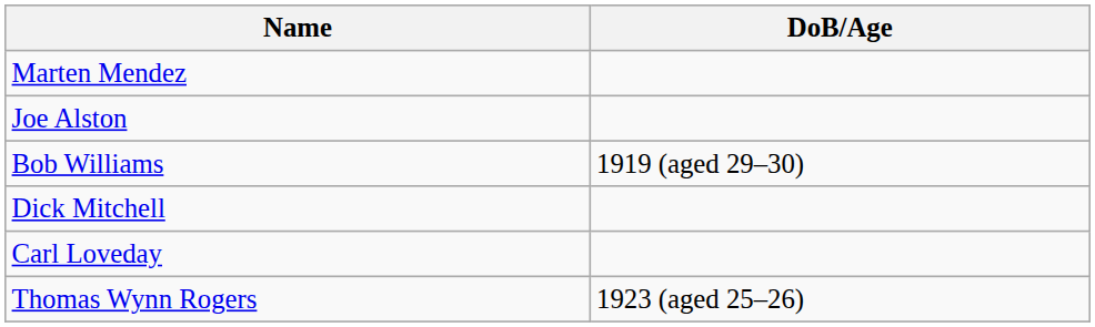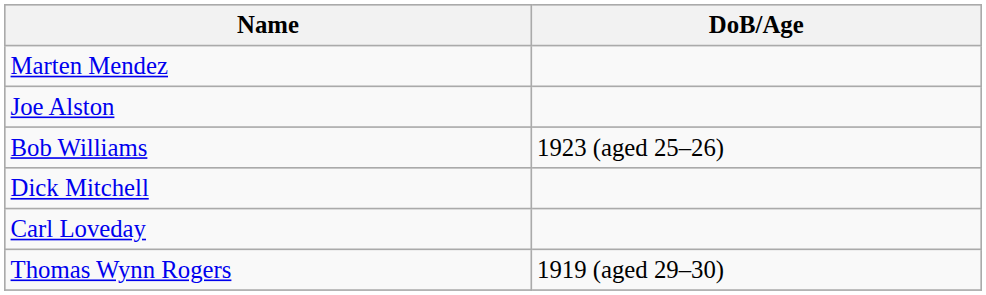 <table class="wikitable" style="width:600px; font-size:95%;">
 <tr>
 <th align="left">Name</th>
 <th align="left">DoB/Age</th>
 </tr>
 <tr>
 <td align="left"><a href='#'>Marten Mendez</a></td>
 <td align="left"></td>
 </tr>
 <tr>
 <td align="left"><a href='#'>Joe Alston</a></td>
 <td align="left"></td>
 </tr>
 <tr>
 <td align="left"><a href='#'>Bob Williams</a></td>
-<td align="left">1919 (aged 29–30)</td>
+<td align="left">1923 (aged 25–26)</td>
 </tr>
 <tr>
 <td align="left"><a href='#'>Dick Mitchell</a></td>
 <td align="left"></td>
 </tr>
 <tr>
 <td align="left"><a href='#'>Carl Loveday</a></td>
 <td align="left"></td>
 </tr>
 <tr>
 <td align="left"><a href='#'>Thomas Wynn Rogers</a></td>
-<td align="left">1923 (aged 25–26)</td>
+<td align="left">1919 (aged 29–30)</td>
 </tr>
 </table>
